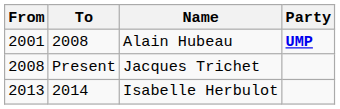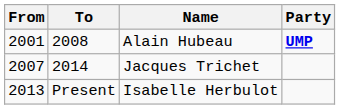 <table class="wikitable">
 <tr>
 <th>From</th>
 <th>To</th>
 <th>Name</th>
 <th>Party</th>
 </tr>
 <tr>
 <td>2001</td>
 <td>2008</td>
 <td>Alain Hubeau</td>
 <td><strong><a href='#'>UMP</a></strong></td>
 </tr>
 <tr>
-<td>2008</td>
-<td>Present</td>
+<td>2007</td>
+<td>2014</td>
 <td>Jacques Trichet</td>
 <td></td>
 </tr>
 <tr>
 <td>2013</td>
-<td>2014</td>
+<td>Present</td>
 <td>Isabelle Herbulot</td>
 <td></td>
 </tr>
 </table>
